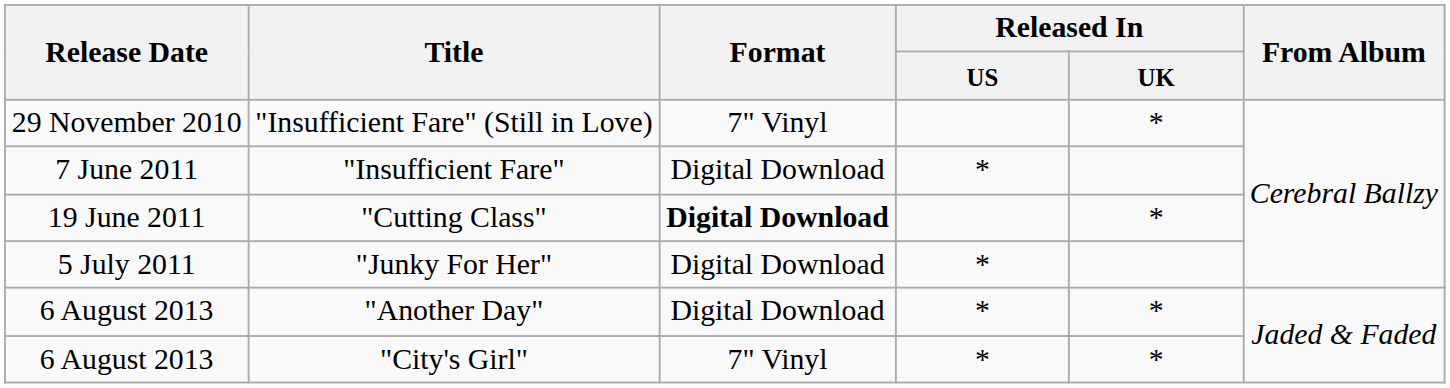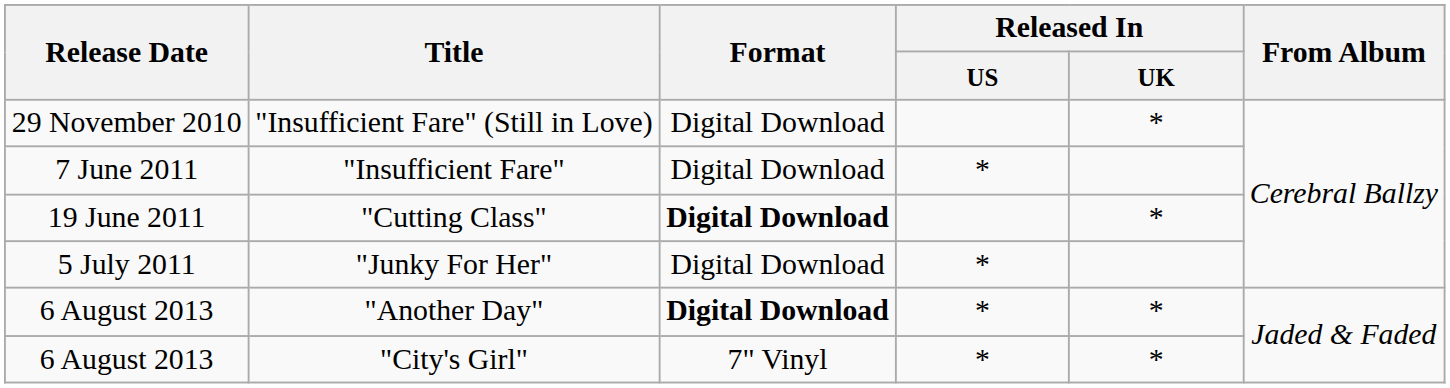 <table class="wikitable" style="text-align:center;">
 <tr>
 <th rowspan="2">Release Date</th>
 <th rowspan="2">Title</th>
 <th rowspan="2">Format</th>
 <th colspan="2">Released In</th>
 <th rowspan="2">From Album</th>
 </tr>
 <tr>
 <th style="width:86px;"><small>US</small><br></th>
 <th style="width:86px;"><small>UK</small></th>
 </tr>
 <tr>
 <td>29 November 2010</td>
 <td>"Insufficient Fare" (Still in Love)</td>
-<td>7" Vinyl</td>
+<td>Digital Download</td>
 <td style="text-align:center;"></td>
 <td style="text-align:center;">*</td>
 <td rowspan="4"><em>Cerebral Ballzy</em></td>
 </tr>
 <tr>
 <td>7 June 2011</td>
 <td>"Insufficient Fare"</td>
 <td>Digital Download</td>
 <td style="text-align:center;">*</td>
 <td style="text-align:center;"></td>
 </tr>
 <tr>
 <td>19 June 2011</td>
 <td>"Cutting Class"</td>
 <td><strong>Digital Download</strong></td>
 <td style="text-align:center;"></td>
 <td style="text-align:center;">*</td>
 </tr>
 <tr>
 <td>5 July 2011</td>
 <td>"Junky For Her"</td>
 <td>Digital Download</td>
 <td style="text-align:center;">*</td>
 <td style="text-align:center;"></td>
 </tr>
 <tr>
 <td>6 August 2013</td>
 <td>"Another Day"</td>
-<td>Digital Download</td>
+<td><strong>Digital Download</strong></td>
 <td style="text-align:center;">*</td>
 <td style="text-align:center;">*</td>
 <td rowspan="2"><em>Jaded & Faded</em></td>
 </tr>
 <tr>
 <td>6 August 2013</td>
 <td>"City's Girl"</td>
 <td>7" Vinyl</td>
 <td style="text-align:center;">*</td>
 <td style="text-align:center;">*</td>
 </tr>
 </table>
